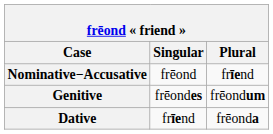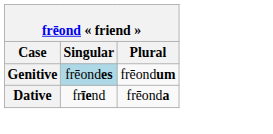 <table class="wikitable" style="text-align:center">
 <tr>
 <th colspan="3"><br><a href='#'>frēond</a> « friend »</th>
 </tr>
 <tr>
 <th>Case</th>
 <th>Singular</th>
 <th>Plural</th>
 </tr>
 <tr>
-<th>Nominative−Accusative</th>
-<td>frēond</td>
-<td>fr<strong>īe</strong>nd</td>
-</tr>
-<tr>
 <th>Genitive</th>
-<td>frēond<strong>es</strong></td>
+<td style="background: lightblue;">frēond<strong>es</strong></td>
 <td>frēond<strong>um</strong></td>
 </tr>
 <tr>
 <th>Dative</th>
 <td>fr<strong>īe</strong>nd</td>
 <td>frēond<strong>a</strong></td>
 </tr>
 </table>
